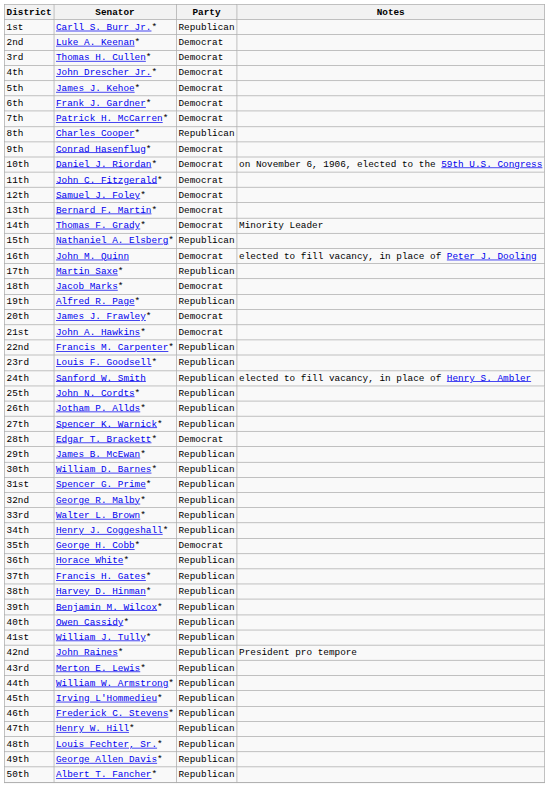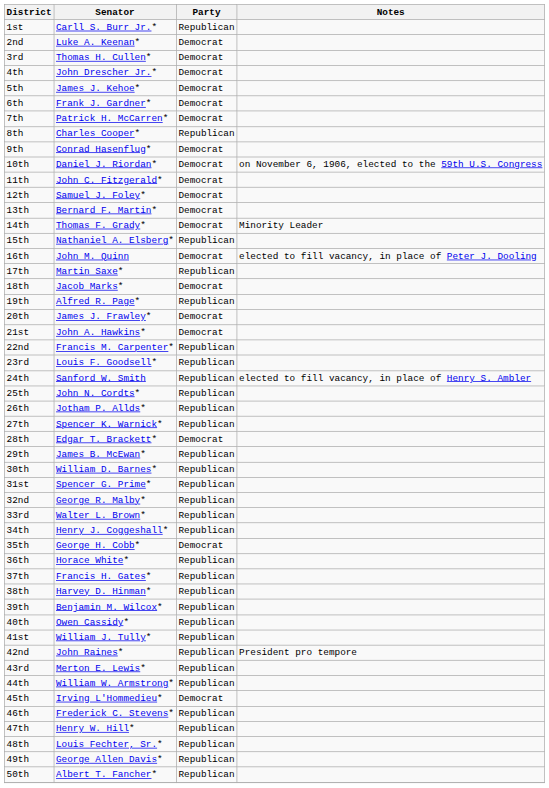 <table class=wikitable>
 <tr>
 <th>District</th>
 <th>Senator</th>
 <th>Party</th>
 <th>Notes</th>
 </tr>
 <tr>
 <td>1st</td>
 <td><a href='#'>Carll S. Burr Jr.</a>*</td>
 <td>Republican</td>
 <td></td>
 </tr>
 <tr>
 <td>2nd</td>
 <td><a href='#'>Luke A. Keenan</a>*</td>
 <td>Democrat</td>
 <td></td>
 </tr>
 <tr>
 <td>3rd</td>
 <td><a href='#'>Thomas H. Cullen</a>*</td>
 <td>Democrat</td>
 <td></td>
 </tr>
 <tr>
 <td>4th</td>
 <td><a href='#'>John Drescher Jr.</a>*</td>
 <td>Democrat</td>
 <td></td>
 </tr>
 <tr>
 <td>5th</td>
 <td><a href='#'>James J. Kehoe</a>*</td>
 <td>Democrat</td>
 <td></td>
 </tr>
 <tr>
 <td>6th</td>
 <td><a href='#'>Frank J. Gardner</a>*</td>
 <td>Democrat</td>
 <td></td>
 </tr>
 <tr>
 <td>7th</td>
 <td><a href='#'>Patrick H. McCarren</a>*</td>
 <td>Democrat</td>
 <td></td>
 </tr>
 <tr>
 <td>8th</td>
 <td><a href='#'>Charles Cooper</a>*</td>
 <td>Republican</td>
 <td></td>
 </tr>
 <tr>
 <td>9th</td>
 <td><a href='#'>Conrad Hasenflug</a>*</td>
 <td>Democrat</td>
 <td></td>
 </tr>
 <tr>
 <td>10th</td>
 <td><a href='#'>Daniel J. Riordan</a>*</td>
 <td>Democrat</td>
 <td>on November 6, 1906, elected to the <a href='#'>59th U.S. Congress</a></td>
 </tr>
 <tr>
 <td>11th</td>
 <td><a href='#'>John C. Fitzgerald</a>*</td>
 <td>Democrat</td>
 <td></td>
 </tr>
 <tr>
 <td>12th</td>
 <td><a href='#'>Samuel J. Foley</a>*</td>
 <td>Democrat</td>
 <td></td>
 </tr>
 <tr>
 <td>13th</td>
 <td><a href='#'>Bernard F. Martin</a>*</td>
 <td>Democrat</td>
 <td></td>
 </tr>
 <tr>
 <td>14th</td>
 <td><a href='#'>Thomas F. Grady</a>*</td>
 <td>Democrat</td>
 <td>Minority Leader</td>
 </tr>
 <tr>
 <td>15th</td>
 <td><a href='#'>Nathaniel A. Elsberg</a>*</td>
 <td>Republican</td>
 <td></td>
 </tr>
 <tr>
 <td>16th</td>
 <td><a href='#'>John M. Quinn</a></td>
 <td>Democrat</td>
 <td>elected to fill vacancy, in place of <a href='#'>Peter J. Dooling</a></td>
 </tr>
 <tr>
 <td>17th</td>
 <td><a href='#'>Martin Saxe</a>*</td>
 <td>Republican</td>
 <td></td>
 </tr>
 <tr>
 <td>18th</td>
 <td><a href='#'>Jacob Marks</a>*</td>
 <td>Democrat</td>
 <td></td>
 </tr>
 <tr>
 <td>19th</td>
 <td><a href='#'>Alfred R. Page</a>*</td>
 <td>Republican</td>
 <td></td>
 </tr>
 <tr>
 <td>20th</td>
 <td><a href='#'>James J. Frawley</a>*</td>
 <td>Democrat</td>
 <td></td>
 </tr>
 <tr>
 <td>21st</td>
 <td><a href='#'>John A. Hawkins</a>*</td>
 <td>Democrat</td>
 <td></td>
 </tr>
 <tr>
 <td>22nd</td>
 <td><a href='#'>Francis M. Carpenter</a>*</td>
 <td>Republican</td>
 <td></td>
 </tr>
 <tr>
 <td>23rd</td>
 <td><a href='#'>Louis F. Goodsell</a>*</td>
 <td>Republican</td>
 <td></td>
 </tr>
 <tr>
 <td>24th</td>
 <td><a href='#'>Sanford W. Smith</a></td>
 <td>Republican</td>
 <td>elected to fill vacancy, in place of <a href='#'>Henry S. Ambler</a></td>
 </tr>
 <tr>
 <td>25th</td>
 <td><a href='#'>John N. Cordts</a>*</td>
 <td>Republican</td>
 <td></td>
 </tr>
 <tr>
 <td>26th</td>
 <td><a href='#'>Jotham P. Allds</a>*</td>
 <td>Republican</td>
 <td></td>
 </tr>
 <tr>
 <td>27th</td>
 <td><a href='#'>Spencer K. Warnick</a>*</td>
 <td>Republican</td>
 <td></td>
 </tr>
 <tr>
 <td>28th</td>
 <td><a href='#'>Edgar T. Brackett</a>*</td>
 <td>Democrat</td>
 <td></td>
 </tr>
 <tr>
 <td>29th</td>
 <td><a href='#'>James B. McEwan</a>*</td>
 <td>Republican</td>
 <td></td>
 </tr>
 <tr>
 <td>30th</td>
 <td><a href='#'>William D. Barnes</a>*</td>
 <td>Republican</td>
 <td></td>
 </tr>
 <tr>
 <td>31st</td>
 <td><a href='#'>Spencer G. Prime</a>*</td>
 <td>Republican</td>
 <td></td>
 </tr>
 <tr>
 <td>32nd</td>
 <td><a href='#'>George R. Malby</a>*</td>
 <td>Republican</td>
 <td></td>
 </tr>
 <tr>
 <td>33rd</td>
 <td><a href='#'>Walter L. Brown</a>*</td>
 <td>Republican</td>
 <td></td>
 </tr>
 <tr>
 <td>34th</td>
 <td><a href='#'>Henry J. Coggeshall</a>*</td>
 <td>Republican</td>
 <td></td>
 </tr>
 <tr>
 <td>35th</td>
 <td><a href='#'>George H. Cobb</a>*</td>
 <td>Democrat</td>
 <td></td>
 </tr>
 <tr>
 <td>36th</td>
 <td><a href='#'>Horace White</a>*</td>
 <td>Republican</td>
 <td></td>
 </tr>
 <tr>
 <td>37th</td>
 <td><a href='#'>Francis H. Gates</a>*</td>
 <td>Republican</td>
 <td></td>
 </tr>
 <tr>
 <td>38th</td>
 <td><a href='#'>Harvey D. Hinman</a>*</td>
 <td>Republican</td>
 <td></td>
 </tr>
 <tr>
 <td>39th</td>
 <td><a href='#'>Benjamin M. Wilcox</a>*</td>
 <td>Republican</td>
 <td></td>
 </tr>
 <tr>
 <td>40th</td>
 <td><a href='#'>Owen Cassidy</a>*</td>
 <td>Republican</td>
 <td></td>
 </tr>
 <tr>
 <td>41st</td>
 <td><a href='#'>William J. Tully</a>*</td>
 <td>Republican</td>
 <td></td>
 </tr>
 <tr>
 <td>42nd</td>
 <td><a href='#'>John Raines</a>*</td>
 <td>Republican</td>
 <td>President pro tempore</td>
 </tr>
 <tr>
 <td>43rd</td>
 <td><a href='#'>Merton E. Lewis</a>*</td>
 <td>Republican</td>
 <td></td>
 </tr>
 <tr>
 <td>44th</td>
 <td><a href='#'>William W. Armstrong</a>*</td>
 <td>Republican</td>
 <td></td>
 </tr>
 <tr>
 <td>45th</td>
 <td><a href='#'>Irving L'Hommedieu</a>*</td>
-<td>Republican</td>
+<td>Democrat</td>
 <td></td>
 </tr>
 <tr>
 <td>46th</td>
 <td><a href='#'>Frederick C. Stevens</a>*</td>
 <td>Republican</td>
 <td></td>
 </tr>
 <tr>
 <td>47th</td>
 <td><a href='#'>Henry W. Hill</a>*</td>
 <td>Republican</td>
 <td></td>
 </tr>
 <tr>
 <td>48th</td>
 <td><a href='#'>Louis Fechter, Sr.</a>*</td>
 <td>Republican</td>
 <td></td>
 </tr>
 <tr>
 <td>49th</td>
 <td><a href='#'>George Allen Davis</a>*</td>
 <td>Republican</td>
 <td></td>
 </tr>
 <tr>
 <td>50th</td>
 <td><a href='#'>Albert T. Fancher</a>*</td>
 <td>Republican</td>
 <td></td>
 </tr>
 <tr>
 </tr>
 </table>
